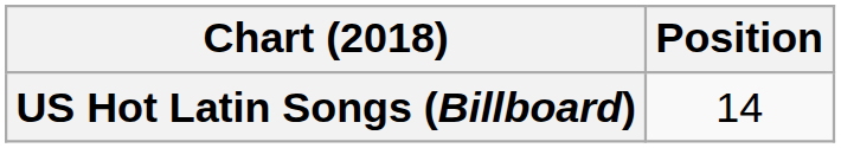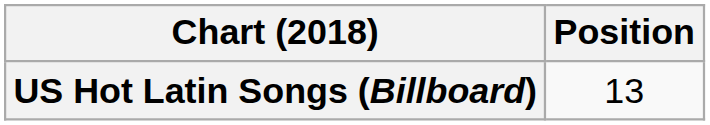 <table class="wikitable sortable plainrowheaders" style="text-align:center;">
 <tr>
 <th scope="col">Chart (2018)</th>
 <th scope="col">Position</th>
 </tr>
 <tr>
 <th scope="row">US Hot Latin Songs (<em>Billboard</em>)</th>
-<td>14</td>
+<td>13</td>
 </tr>
 </table>
